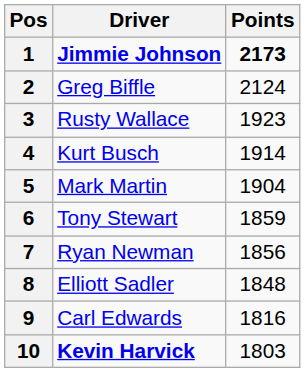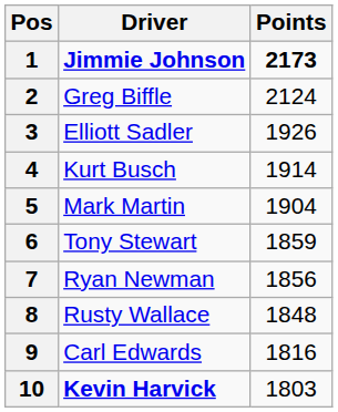 <table class="wikitable">
 <tr>
 <th>Pos</th>
 <th>Driver</th>
 <th>Points</th>
 </tr>
 <tr>
 <th>1</th>
 <td><strong><a href='#'>Jimmie Johnson</a></strong></td>
 <td style="text-align:center;"><strong>2173</strong></td>
 </tr>
 <tr>
 <th>2</th>
 <td><a href='#'>Greg Biffle</a></td>
 <td style="text-align:center;">2124</td>
 </tr>
 <tr>
 <th>3</th>
-<td><a href='#'>Rusty Wallace</a></td>
-<td style="text-align:center;">1923</td>
+<td><a href='#'>Elliott Sadler</a></td>
+<td style="text-align:center;">1926</td>
 </tr>
 <tr>
 <th>4</th>
 <td><a href='#'>Kurt Busch</a></td>
 <td style="text-align:center;">1914</td>
 </tr>
 <tr>
 <th>5</th>
 <td><a href='#'>Mark Martin</a></td>
 <td style="text-align:center;">1904</td>
 </tr>
 <tr>
 <th>6</th>
 <td><a href='#'>Tony Stewart</a></td>
 <td style="text-align:center;">1859</td>
 </tr>
 <tr>
 <th>7</th>
 <td><a href='#'>Ryan Newman</a></td>
 <td style="text-align:center;">1856</td>
 </tr>
 <tr>
 <th>8</th>
-<td><a href='#'>Elliott Sadler</a></td>
+<td><a href='#'>Rusty Wallace</a></td>
 <td style="text-align:center;">1848</td>
 </tr>
 <tr>
 <th>9</th>
 <td><a href='#'>Carl Edwards</a></td>
 <td style="text-align:center;">1816</td>
 </tr>
 <tr>
 <th>10</th>
 <td><strong><a href='#'>Kevin Harvick</a></strong></td>
 <td style="text-align:center;">1803</td>
 </tr>
 </table>
